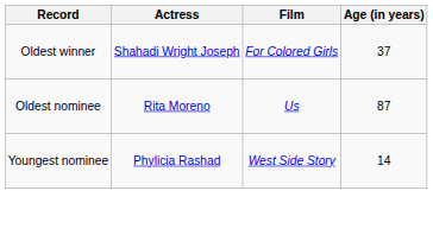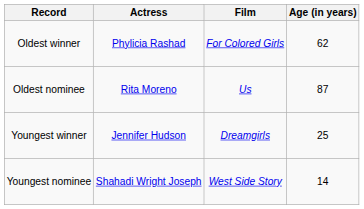 <table class="wikitable sortable plainrowheaders" style="text-align:center;">
 <tr>
 <th scope="col">Record</th>
 <th scope="col">Actress</th>
 <th scope="col">Film</th>
 <th scope="col">Age (in years)</th>
 </tr>
 <tr style="height:4.5em;">
 <td>Oldest winner</td>
-<td><a href='#'>Shahadi Wright Joseph</a></td>
+<td><a href='#'>Phylicia Rashad</a></td>
 <td><em><a href='#'>For Colored Girls</a></em></td>
-<td>37</td>
+<td>62</td>
 </tr>
 <tr style="height:4.5em;">
 <td>Oldest nominee</td>
 <td><a href='#'>Rita Moreno</a></td>
 <td><em><a href='#'>Us</a></em></td>
 <td>87</td>
 </tr>
 <tr style="height:4.5em;">
+<td>Youngest winner</td>
+<td><a href='#'>Jennifer Hudson</a></td>
+<td><em><a href='#'>Dreamgirls</a></em></td>
+<td>25</td>
+</tr>
+<tr style="height:4.5em;">
 <td>Youngest nominee</td>
-<td><a href='#'>Phylicia Rashad</a></td>
+<td><a href='#'>Shahadi Wright Joseph</a></td>
 <td><em><a href='#'>West Side Story</a></em></td>
 <td>14</td>
 </tr>
 </table>
